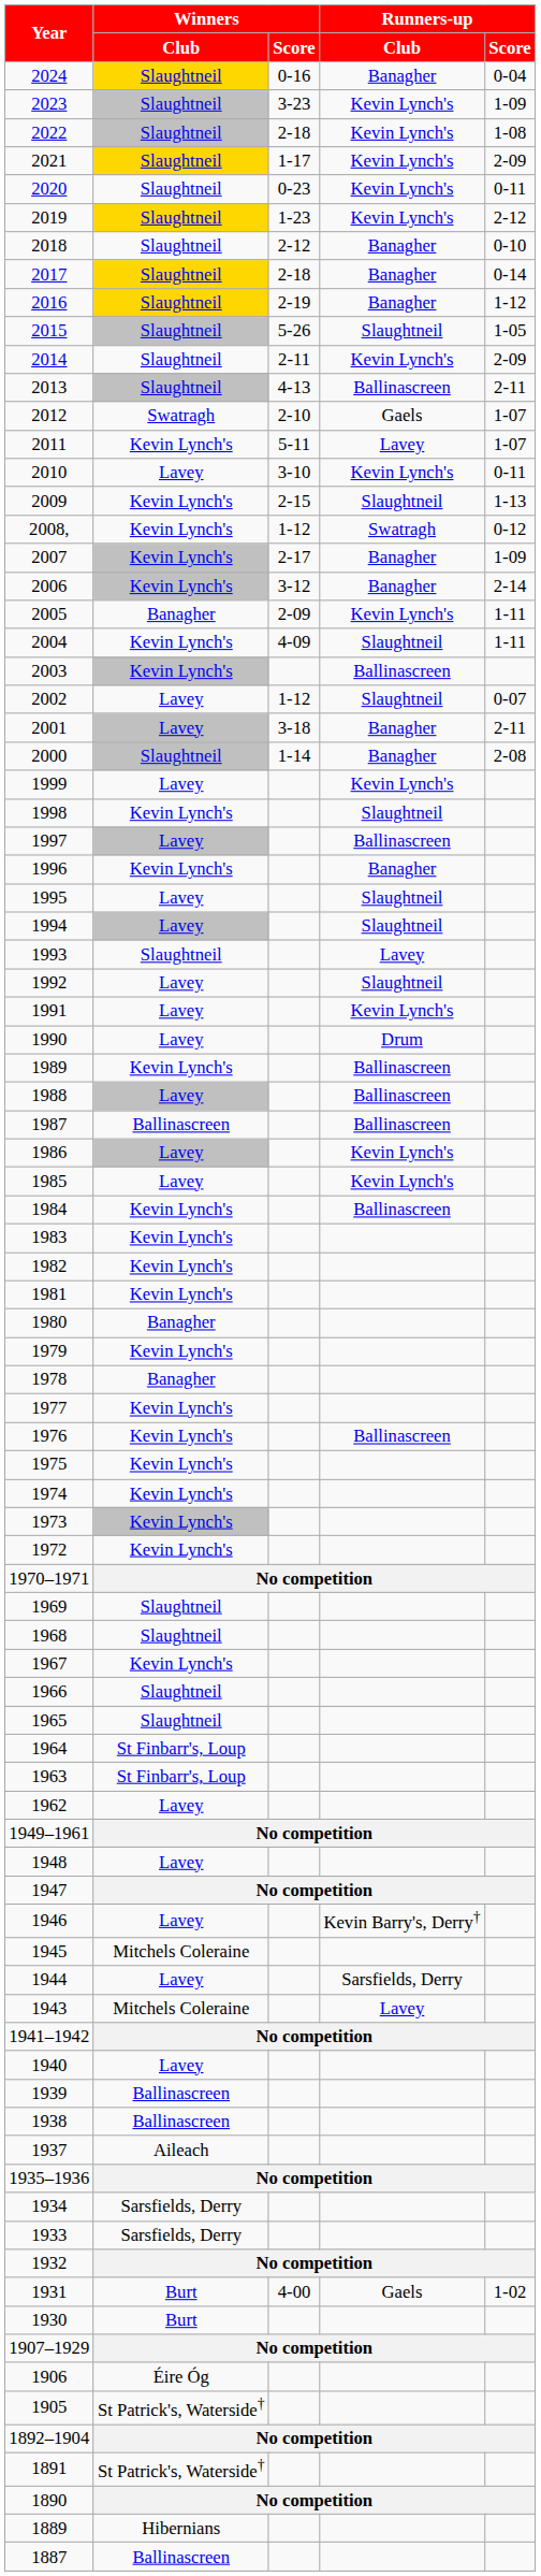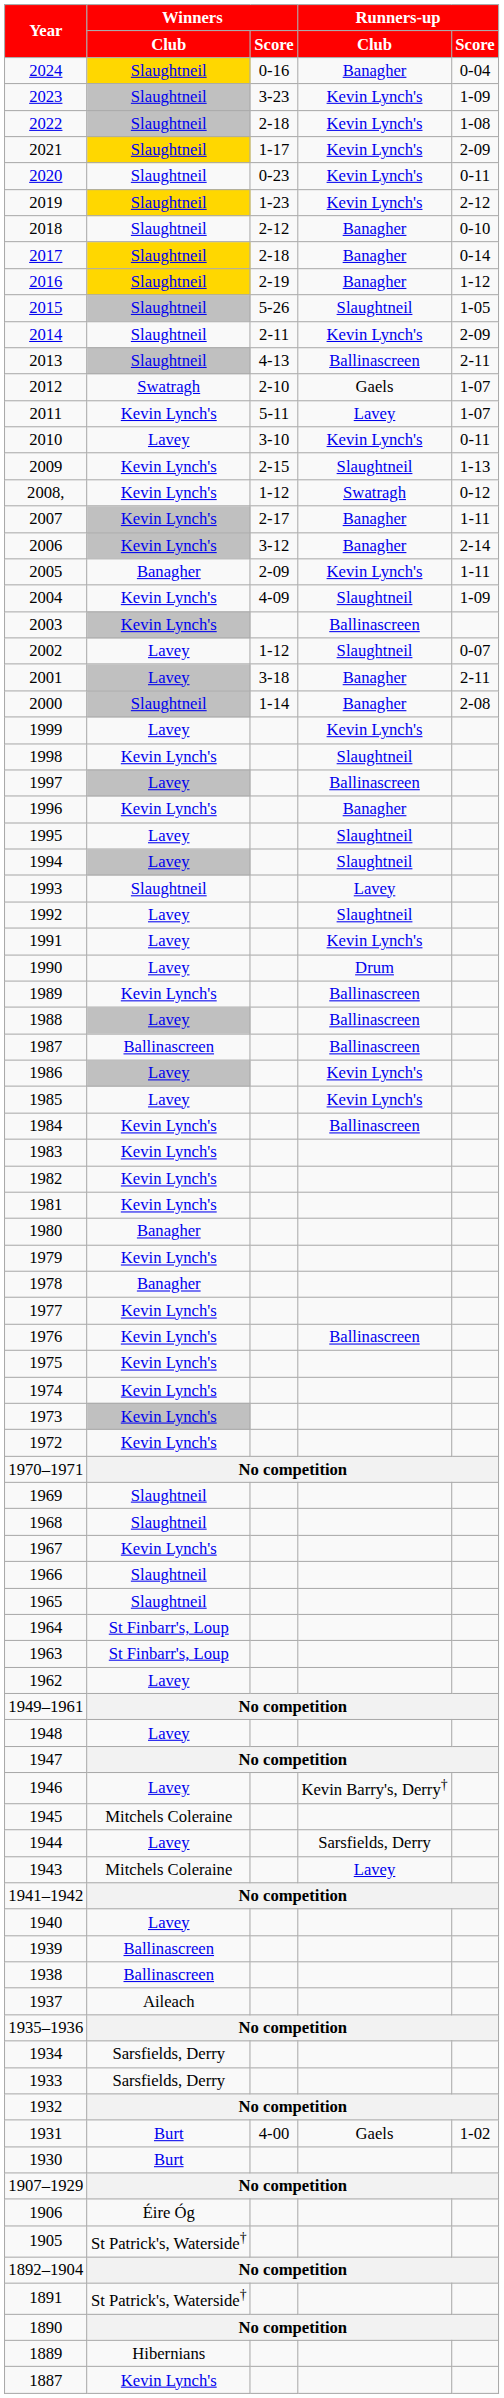 <table class="wikitable sortable" style="text-align:center">
 <tr>
 <th rowspan="2" style="background:red;color:white">Year</th>
 <th colspan="2" style="background:red;color:white">Winners</th>
 <th colspan="2" style="background:red;color:white">Runners-up</th>
 </tr>
 <tr>
 <th style="background:red;color:white">Club</th>
 <th style="background:red;color:white">Score</th>
 <th style="background:red;color:white">Club</th>
 <th style="background:red;color:white">Score</th>
 </tr>
 <tr>
 <td><a href='#'>2024</a></td>
 <td bgcolor=gold><a href='#'>Slaughtneil</a></td>
 <td>0-16</td>
 <td><a href='#'>Banagher</a></td>
 <td>0-04</td>
 </tr>
 <tr>
 <td><a href='#'>2023</a></td>
 <td bgcolor="silver"><a href='#'>Slaughtneil</a></td>
 <td>3-23</td>
 <td><a href='#'>Kevin Lynch's</a></td>
 <td>1-09</td>
 </tr>
 <tr>
 <td><a href='#'>2022</a></td>
 <td bgcolor="silver"><a href='#'>Slaughtneil</a></td>
 <td>2-18</td>
 <td><a href='#'>Kevin Lynch's</a></td>
 <td>1-08</td>
 </tr>
 <tr>
 <td>2021</td>
 <td bgcolor="gold"><a href='#'>Slaughtneil</a></td>
 <td>1-17</td>
 <td><a href='#'>Kevin Lynch's</a></td>
 <td>2-09</td>
 </tr>
 <tr>
 <td><a href='#'>2020</a></td>
 <td><a href='#'>Slaughtneil</a></td>
 <td>0-23</td>
 <td><a href='#'>Kevin Lynch's</a></td>
 <td>0-11</td>
 </tr>
 <tr>
 <td>2019</td>
 <td bgcolor="gold"><a href='#'>Slaughtneil</a></td>
 <td>1-23</td>
 <td><a href='#'>Kevin Lynch's</a></td>
 <td>2-12</td>
 </tr>
 <tr>
 <td>2018</td>
 <td><a href='#'>Slaughtneil</a></td>
 <td>2-12</td>
 <td><a href='#'>Banagher</a></td>
 <td>0-10</td>
 </tr>
 <tr>
 <td><a href='#'>2017</a></td>
 <td bgcolor="gold"><a href='#'>Slaughtneil</a></td>
 <td>2-18</td>
 <td><a href='#'>Banagher</a></td>
 <td>0-14</td>
 </tr>
 <tr>
 <td><a href='#'>2016</a></td>
 <td bgcolor="gold"><a href='#'>Slaughtneil</a></td>
 <td>2-19</td>
 <td><a href='#'>Banagher</a></td>
 <td>1-12</td>
 </tr>
 <tr>
 <td><a href='#'>2015</a></td>
 <td bgcolor="silver"><a href='#'>Slaughtneil</a></td>
 <td>5-26</td>
 <td><a href='#'>Slaughtneil</a></td>
 <td>1-05</td>
 </tr>
 <tr>
 <td><a href='#'>2014</a></td>
 <td><a href='#'>Slaughtneil</a></td>
 <td>2-11</td>
 <td><a href='#'>Kevin Lynch's</a></td>
 <td>2-09</td>
 </tr>
 <tr>
 <td>2013</td>
 <td bgcolor="silver"><a href='#'>Slaughtneil</a></td>
 <td>4-13</td>
 <td><a href='#'>Ballinascreen</a></td>
 <td>2-11</td>
 </tr>
 <tr>
 <td>2012</td>
 <td><a href='#'>Swatragh</a></td>
 <td>2-10</td>
 <td>Gaels</td>
 <td>1-07</td>
 </tr>
 <tr>
 <td>2011</td>
 <td><a href='#'>Kevin Lynch's</a></td>
 <td>5-11</td>
 <td><a href='#'>Lavey</a></td>
 <td>1-07</td>
 </tr>
 <tr>
 <td>2010</td>
 <td><a href='#'>Lavey</a></td>
 <td>3-10</td>
 <td><a href='#'>Kevin Lynch's</a></td>
 <td>0-11</td>
 </tr>
 <tr>
 <td>2009</td>
 <td><a href='#'>Kevin Lynch's</a></td>
 <td>2-15</td>
 <td><a href='#'>Slaughtneil</a></td>
 <td>1-13</td>
 </tr>
 <tr>
 <td>2008, </td>
 <td><a href='#'>Kevin Lynch's</a></td>
 <td>1-12</td>
 <td><a href='#'>Swatragh</a></td>
 <td>0-12</td>
 </tr>
 <tr>
 <td>2007</td>
 <td bgcolor="silver"><a href='#'>Kevin Lynch's</a></td>
 <td>2-17</td>
 <td><a href='#'>Banagher</a></td>
-<td>1-09</td>
+<td>1-11</td>
 </tr>
 <tr>
 <td>2006</td>
 <td bgcolor="silver"><a href='#'>Kevin Lynch's</a></td>
 <td>3-12</td>
 <td><a href='#'>Banagher</a></td>
 <td>2-14</td>
 </tr>
 <tr>
 <td>2005</td>
 <td><a href='#'>Banagher</a></td>
 <td>2-09</td>
 <td><a href='#'>Kevin Lynch's</a></td>
 <td>1-11</td>
 </tr>
 <tr>
 <td>2004</td>
 <td><a href='#'>Kevin Lynch's</a></td>
 <td>4-09</td>
 <td><a href='#'>Slaughtneil</a></td>
-<td>1-11</td>
+<td>1-09</td>
 </tr>
 <tr>
 <td>2003</td>
 <td bgcolor="silver"><a href='#'>Kevin Lynch's</a></td>
 <td></td>
 <td><a href='#'>Ballinascreen</a></td>
 <td></td>
 </tr>
 <tr>
 <td>2002</td>
 <td><a href='#'>Lavey</a></td>
 <td>1-12</td>
 <td><a href='#'>Slaughtneil</a></td>
 <td>0-07</td>
 </tr>
 <tr>
 <td>2001</td>
 <td bgcolor="silver"><a href='#'>Lavey</a></td>
 <td>3-18</td>
 <td><a href='#'>Banagher</a></td>
 <td>2-11</td>
 </tr>
 <tr>
 <td>2000</td>
 <td bgcolor="silver"><a href='#'>Slaughtneil</a></td>
 <td>1-14</td>
 <td><a href='#'>Banagher</a></td>
 <td>2-08</td>
 </tr>
 <tr>
 <td>1999</td>
 <td><a href='#'>Lavey</a></td>
 <td></td>
 <td><a href='#'>Kevin Lynch's</a></td>
 <td></td>
 </tr>
 <tr>
 <td>1998</td>
 <td><a href='#'>Kevin Lynch's</a></td>
 <td></td>
 <td><a href='#'>Slaughtneil</a></td>
 <td></td>
 </tr>
 <tr>
 <td>1997</td>
 <td bgcolor="silver"><a href='#'>Lavey</a></td>
 <td></td>
 <td><a href='#'>Ballinascreen</a></td>
 <td></td>
 </tr>
 <tr>
 <td>1996</td>
 <td><a href='#'>Kevin Lynch's</a></td>
 <td></td>
 <td><a href='#'>Banagher</a></td>
 <td></td>
 </tr>
 <tr>
 <td>1995</td>
 <td><a href='#'>Lavey</a></td>
 <td></td>
 <td><a href='#'>Slaughtneil</a></td>
 <td></td>
 </tr>
 <tr>
 <td>1994</td>
 <td bgcolor="silver"><a href='#'>Lavey</a></td>
 <td></td>
 <td><a href='#'>Slaughtneil</a></td>
 <td></td>
 </tr>
 <tr>
 <td>1993</td>
 <td><a href='#'>Slaughtneil</a></td>
 <td></td>
 <td><a href='#'>Lavey</a></td>
 <td></td>
 </tr>
 <tr>
 <td>1992</td>
 <td><a href='#'>Lavey</a></td>
 <td></td>
 <td><a href='#'>Slaughtneil</a></td>
 <td></td>
 </tr>
 <tr>
 <td>1991</td>
 <td><a href='#'>Lavey</a></td>
 <td></td>
 <td><a href='#'>Kevin Lynch's</a></td>
 <td></td>
 </tr>
 <tr>
 <td>1990</td>
 <td><a href='#'>Lavey</a></td>
 <td></td>
 <td><a href='#'>Drum</a></td>
 <td></td>
 </tr>
 <tr>
 <td>1989</td>
 <td><a href='#'>Kevin Lynch's</a></td>
 <td></td>
 <td><a href='#'>Ballinascreen</a></td>
 <td></td>
 </tr>
 <tr>
 <td>1988</td>
 <td bgcolor="silver"><a href='#'>Lavey</a></td>
 <td></td>
 <td><a href='#'>Ballinascreen</a></td>
 <td></td>
 </tr>
 <tr>
 <td>1987</td>
 <td><a href='#'>Ballinascreen</a></td>
 <td></td>
 <td><a href='#'>Ballinascreen</a></td>
 <td></td>
 </tr>
 <tr>
 <td>1986</td>
 <td bgcolor="silver"><a href='#'>Lavey</a></td>
 <td></td>
 <td><a href='#'>Kevin Lynch's</a></td>
 <td></td>
 </tr>
 <tr>
 <td>1985</td>
 <td><a href='#'>Lavey</a></td>
 <td></td>
 <td><a href='#'>Kevin Lynch's</a></td>
 <td></td>
 </tr>
 <tr>
 <td>1984</td>
 <td><a href='#'>Kevin Lynch's</a></td>
 <td></td>
 <td><a href='#'>Ballinascreen</a></td>
 <td></td>
 </tr>
 <tr>
 <td>1983</td>
 <td><a href='#'>Kevin Lynch's</a></td>
 <td></td>
 <td></td>
 <td></td>
 </tr>
 <tr>
 <td>1982</td>
 <td><a href='#'>Kevin Lynch's</a></td>
 <td></td>
 <td></td>
 <td></td>
 </tr>
 <tr>
 <td>1981</td>
 <td><a href='#'>Kevin Lynch's</a></td>
 <td></td>
 <td></td>
 <td></td>
 </tr>
 <tr>
 <td>1980</td>
 <td><a href='#'>Banagher</a></td>
 <td></td>
 <td></td>
 <td></td>
 </tr>
 <tr>
 <td>1979</td>
 <td><a href='#'>Kevin Lynch's</a></td>
 <td></td>
 <td></td>
 <td></td>
 </tr>
 <tr>
 <td>1978</td>
 <td><a href='#'>Banagher</a></td>
 <td></td>
 <td></td>
 <td></td>
 </tr>
 <tr>
 <td>1977</td>
 <td><a href='#'>Kevin Lynch's</a></td>
 <td></td>
 <td></td>
 <td></td>
 </tr>
 <tr>
 <td>1976</td>
 <td><a href='#'>Kevin Lynch's</a></td>
 <td></td>
 <td><a href='#'>Ballinascreen</a></td>
 <td></td>
 </tr>
 <tr>
 <td>1975</td>
 <td><a href='#'>Kevin Lynch's</a></td>
 <td></td>
 <td></td>
 <td></td>
 </tr>
 <tr>
 <td>1974</td>
 <td><a href='#'>Kevin Lynch's</a></td>
 <td></td>
 <td></td>
 <td></td>
 </tr>
 <tr>
 <td>1973</td>
 <td bgcolor="silver"><a href='#'>Kevin Lynch's</a></td>
 <td></td>
 <td></td>
 <td></td>
 </tr>
 <tr>
 <td>1972</td>
 <td><a href='#'>Kevin Lynch's</a></td>
 <td></td>
 <td></td>
 <td></td>
 </tr>
 <tr>
 <td>1970–1971</td>
 <th colspan="4" align="center">No competition</th>
 </tr>
 <tr>
 <td>1969</td>
 <td><a href='#'>Slaughtneil</a></td>
 <td></td>
 <td></td>
 <td></td>
 </tr>
 <tr>
 <td>1968</td>
 <td><a href='#'>Slaughtneil</a></td>
 <td></td>
 <td></td>
 <td></td>
 </tr>
 <tr>
 <td>1967</td>
 <td><a href='#'>Kevin Lynch's</a></td>
 <td></td>
 <td></td>
 <td></td>
 </tr>
 <tr>
 <td>1966</td>
 <td><a href='#'>Slaughtneil</a></td>
 <td></td>
 <td></td>
 <td></td>
 </tr>
 <tr>
 <td>1965</td>
 <td><a href='#'>Slaughtneil</a></td>
 <td></td>
 <td></td>
 <td></td>
 </tr>
 <tr>
 <td>1964</td>
 <td><a href='#'>St Finbarr's, Loup</a></td>
 <td></td>
 <td></td>
 <td></td>
 </tr>
 <tr>
 <td>1963</td>
 <td><a href='#'>St Finbarr's, Loup</a></td>
 <td></td>
 <td></td>
 <td></td>
 </tr>
 <tr>
 <td>1962</td>
 <td><a href='#'>Lavey</a></td>
 <td></td>
 <td></td>
 <td></td>
 </tr>
 <tr>
 <td>1949–1961</td>
 <th colspan="4" align="center">No competition</th>
 </tr>
 <tr>
 <td>1948</td>
 <td><a href='#'>Lavey</a></td>
 <td></td>
 <td></td>
 <td></td>
 </tr>
 <tr>
 <td>1947</td>
 <th colspan="4" align="center">No competition</th>
 </tr>
 <tr>
 <td>1946</td>
 <td><a href='#'>Lavey</a></td>
 <td></td>
 <td>Kevin Barry's, Derry<sup>†</sup></td>
 <td></td>
 </tr>
 <tr>
 <td>1945</td>
 <td>Mitchels Coleraine</td>
 <td></td>
 <td></td>
 <td></td>
 </tr>
 <tr>
 <td>1944</td>
 <td><a href='#'>Lavey</a></td>
 <td></td>
 <td>Sarsfields, Derry</td>
 <td></td>
 </tr>
 <tr>
 <td>1943</td>
 <td>Mitchels Coleraine</td>
 <td></td>
 <td><a href='#'>Lavey</a></td>
 <td></td>
 </tr>
 <tr>
 <td>1941–1942</td>
 <th colspan="4" align="center">No competition</th>
 </tr>
 <tr>
 <td>1940</td>
 <td><a href='#'>Lavey</a></td>
 <td></td>
 <td></td>
 <td></td>
 </tr>
 <tr>
 <td>1939</td>
 <td><a href='#'>Ballinascreen</a></td>
 <td></td>
 <td></td>
 <td></td>
 </tr>
 <tr>
 <td>1938</td>
 <td><a href='#'>Ballinascreen</a></td>
 <td></td>
 <td></td>
 <td></td>
 </tr>
 <tr>
 <td>1937</td>
 <td>Aileach</td>
 <td></td>
 <td></td>
 <td></td>
 </tr>
 <tr>
 <td>1935–1936</td>
 <th colspan="4" align="center">No competition</th>
 </tr>
 <tr>
 <td>1934</td>
 <td>Sarsfields, Derry</td>
 <td></td>
 <td></td>
 <td></td>
 </tr>
 <tr>
 <td>1933</td>
 <td>Sarsfields, Derry</td>
 <td></td>
 <td></td>
 <td></td>
 </tr>
 <tr>
 <td>1932</td>
 <th colspan="4" align="center">No competition</th>
 </tr>
 <tr>
 <td>1931</td>
 <td><a href='#'>Burt</a></td>
 <td>4-00</td>
 <td>Gaels</td>
 <td>1-02</td>
 </tr>
 <tr>
 <td>1930</td>
 <td><a href='#'>Burt</a></td>
 <td></td>
 <td></td>
 <td></td>
 </tr>
 <tr>
 <td>1907–1929</td>
 <th colspan="4" align="center">No competition</th>
 </tr>
 <tr>
 <td>1906</td>
 <td>Éire Óg</td>
 <td></td>
 <td></td>
 <td></td>
 </tr>
 <tr>
 <td>1905</td>
 <td>St Patrick's, Waterside<sup>†</sup></td>
 <td></td>
 <td></td>
 <td></td>
 </tr>
 <tr>
 <td>1892–1904</td>
 <th colspan="4" align="center">No competition</th>
 </tr>
 <tr>
 <td>1891</td>
 <td>St Patrick's, Waterside<sup>†</sup></td>
 <td></td>
 <td></td>
 <td></td>
 </tr>
 <tr>
 <td>1890</td>
 <th colspan="4" align="center">No competition</th>
 </tr>
 <tr>
 <td>1889</td>
 <td>Hibernians</td>
 <td></td>
 <td></td>
 <td></td>
 </tr>
 <tr>
 <td>1887</td>
-<td><a href='#'>Ballinascreen</a></td>
+<td><a href='#'>Kevin Lynch's</a></td>
 <td></td>
 <td></td>
 <td></td>
 </tr>
 </table>
